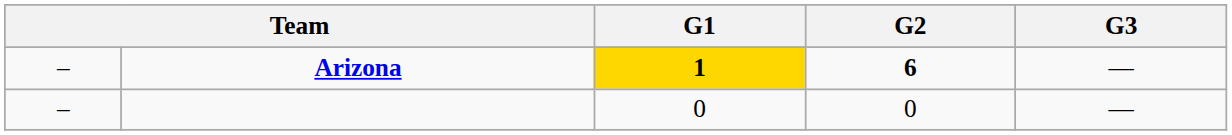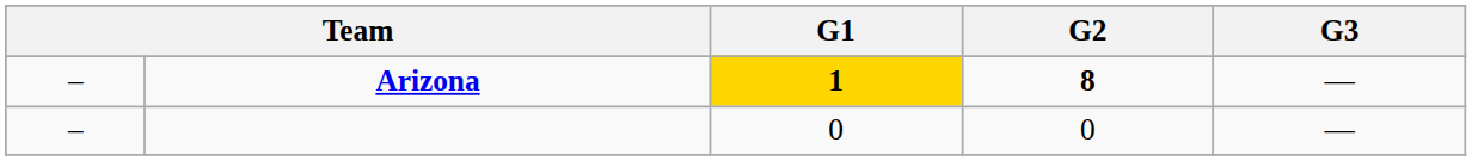 <table class="wikitable" style="font-size:90%; width: 55%; text-align: center">
 <tr>
 <th colspan=2>Team</th>
 <th>G1</th>
 <th>G2</th>
 <th>G3</th>
 </tr>
 <tr>
 <td>–</td>
 <td><strong><a href='#'>Arizona</a></strong></td>
 <td style="background: gold;"><strong>1</strong></td>
-<td><strong>6</strong></td>
+<td><strong>8</strong></td>
 <td>—</td>
 </tr>
 <tr>
 <td>–</td>
 <td></td>
 <td>0</td>
 <td>0</td>
 <td>—</td>
 </tr>
 </table>
